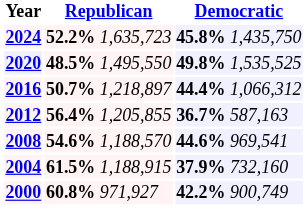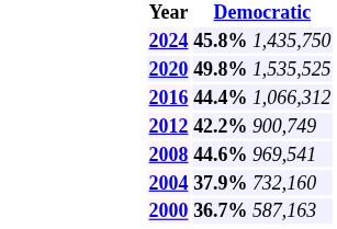 <table class="toccolours" style="float:right; margin:1em 0 1em 1em; font-size:95%;">
 <tr>
 <th>Year</th>
-<th><a href='#'>Republican</a></th>
 <th><a href='#'>Democratic</a></th>
 </tr>
 <tr>
 <td style="text-align:left; background:#fff3f3;"><strong><a href='#'>2024</a></strong></td>
-<td style="text-align:left; background:#fff3f3;"><strong>52.2%</strong> <em>1,635,723</em></td>
 <td style="text-align:left; background:#f0f0ff;"><strong>45.8%</strong> <em>1,435,750</em></td>
 </tr>
 <tr>
 <td style="text-align:left; background:#f0f0ff;"><strong><a href='#'>2020</a></strong></td>
-<td style="text-align:left; background:#fff3f3;"><strong>48.5%</strong> <em>1,495,550</em></td>
 <td style="text-align:left; background:#f0f0ff;"><strong>49.8%</strong> <em>1,535,525</em></td>
 </tr>
 <tr>
 <td style="text-align:left; background:#fff3f3;"><strong><a href='#'>2016</a></strong></td>
-<td style="text-align:left; background:#fff3f3;"><strong>50.7%</strong> <em>1,218,897</em></td>
 <td style="text-align:left; background:#f0f0ff;"><strong>44.4%</strong> <em>1,066,312</em></td>
 </tr>
 <tr>
 <td style="text-align:left; background:#fff3f3;"><strong><a href='#'>2012</a></strong></td>
-<td style="text-align:left; background:#fff3f3;"><strong>56.4%</strong> <em>1,205,855</em></td>
-<td style="text-align:left; background:#f0f0ff;"><strong>36.7%</strong> <em>587,163</em></td>
+<td style="text-align:left; background:#f0f0ff;"><strong>42.2%</strong> <em>900,749</em></td>
 </tr>
 <tr>
 <td style="text-align:left; background:#fff3f3;"><strong><a href='#'>2008</a></strong></td>
-<td style="text-align:left; background:#fff3f3;"><strong>54.6%</strong> <em>1,188,570</em></td>
 <td style="text-align:left; background:#f0f0ff;"><strong>44.6%</strong> <em>969,541</em></td>
 </tr>
 <tr>
 <td style="text-align:left; background:#fff3f3;"><strong><a href='#'>2004</a></strong></td>
-<td style="text-align:left; background:#fff3f3;"><strong>61.5%</strong> <em>1,188,915</em></td>
 <td style="text-align:left; background:#f0f0ff;"><strong>37.9%</strong> <em>732,160</em></td>
 </tr>
 <tr>
 <td style="text-align:left; background:#fff3f3;"><strong><a href='#'>2000</a></strong></td>
-<td style="text-align:left; background:#fff3f3;"><strong>60.8%</strong> <em>971,927</em></td>
-<td style="text-align:left; background:#f0f0ff;"><strong>42.2%</strong> <em>900,749</em></td>
+<td style="text-align:left; background:#f0f0ff;"><strong>36.7%</strong> <em>587,163</em></td>
 </tr>
 </table>
